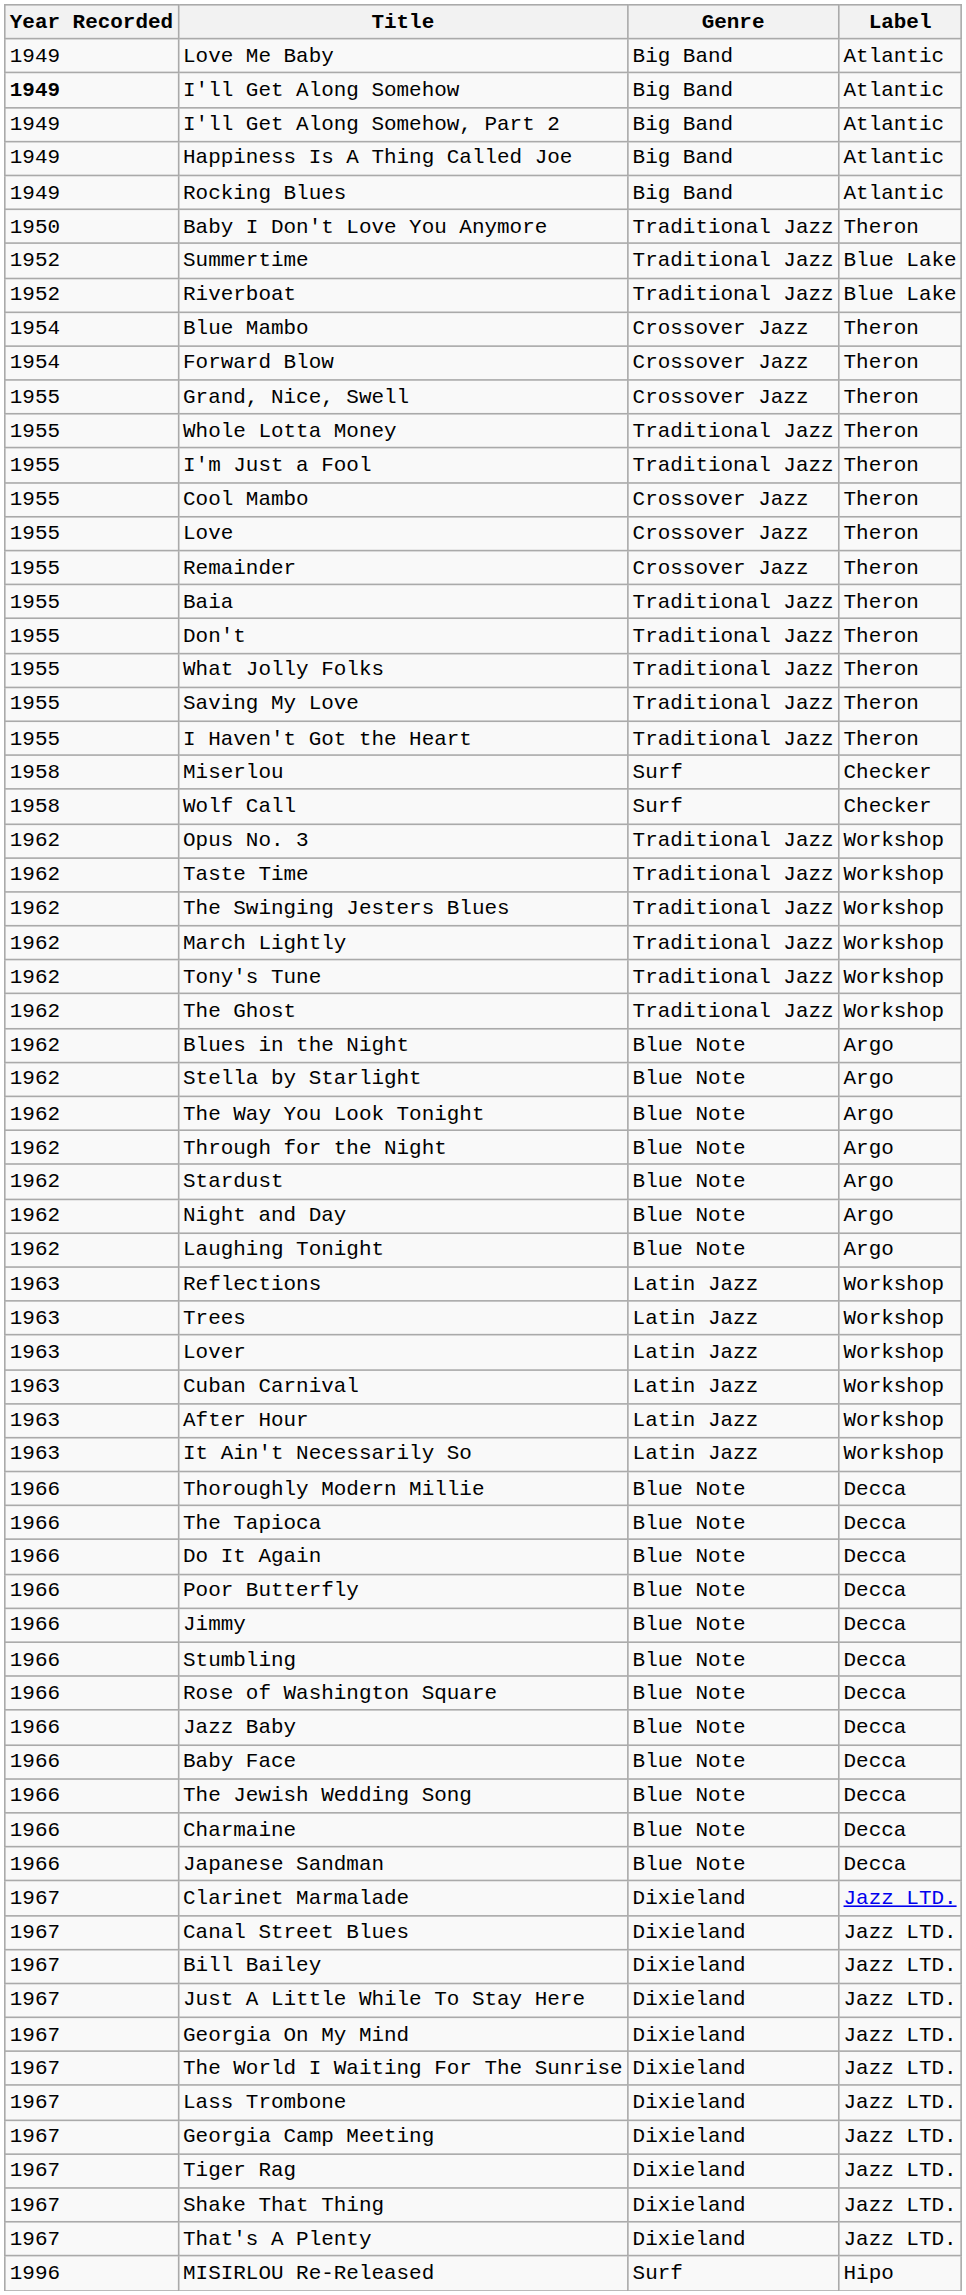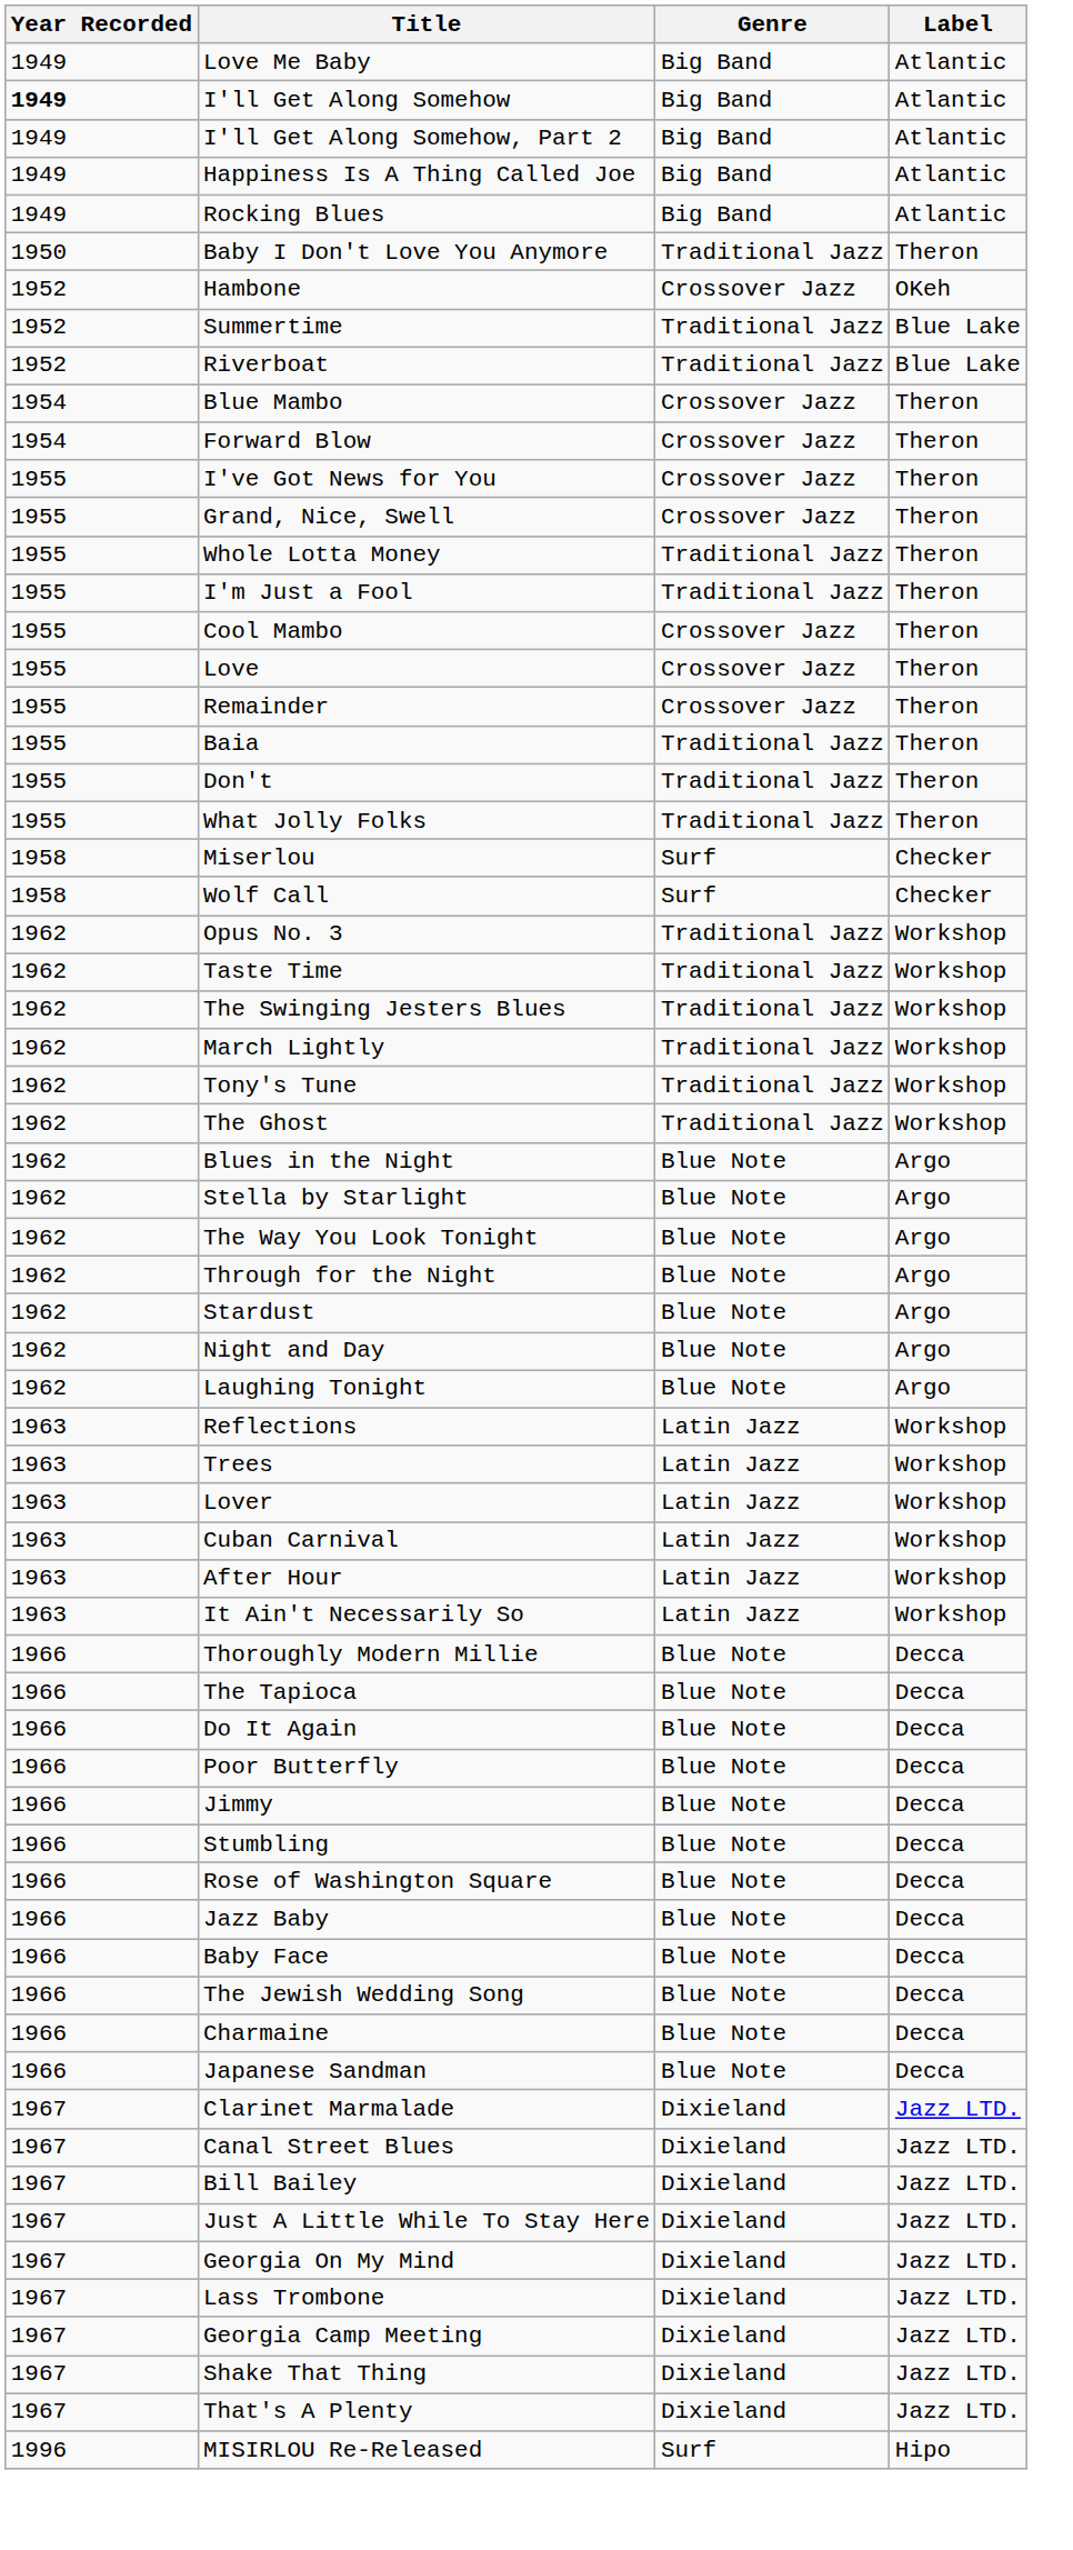 <table class="wikitable">
 <tr>
 <th>Year Recorded</th>
 <th>Title</th>
 <th>Genre</th>
 <th>Label</th>
 </tr>
 <tr>
 <td>1949</td>
 <td>Love Me Baby</td>
 <td>Big Band</td>
 <td>Atlantic</td>
 </tr>
 <tr>
 <td><strong>1949</strong></td>
 <td>I'll Get Along Somehow</td>
 <td>Big Band</td>
 <td>Atlantic</td>
 </tr>
 <tr>
 <td>1949</td>
 <td>I'll Get Along Somehow, Part 2</td>
 <td>Big Band</td>
 <td>Atlantic</td>
 </tr>
 <tr>
 <td>1949</td>
 <td>Happiness Is A Thing Called Joe</td>
 <td>Big Band</td>
 <td>Atlantic</td>
 </tr>
 <tr>
 <td>1949</td>
 <td>Rocking Blues</td>
 <td>Big Band</td>
 <td>Atlantic</td>
 </tr>
 <tr>
 <td>1950</td>
 <td>Baby I Don't Love You Anymore</td>
 <td>Traditional Jazz</td>
 <td>Theron</td>
 </tr>
 <tr>
 <td>1952</td>
+<td>Hambone</td>
+<td>Crossover Jazz</td>
+<td>OKeh</td>
+</tr>
+<tr>
+<td>1952</td>
 <td>Summertime</td>
 <td>Traditional Jazz</td>
 <td>Blue Lake</td>
 </tr>
 <tr>
 <td>1952</td>
 <td>Riverboat</td>
 <td>Traditional Jazz</td>
 <td>Blue Lake</td>
 </tr>
 <tr>
 <td>1954</td>
 <td>Blue Mambo</td>
 <td>Crossover Jazz</td>
 <td>Theron</td>
 </tr>
 <tr>
 <td>1954</td>
 <td>Forward Blow</td>
+<td>Crossover Jazz</td>
+<td>Theron</td>
+</tr>
+<tr>
+<td>1955</td>
+<td>I've Got News for You</td>
 <td>Crossover Jazz</td>
 <td>Theron</td>
 </tr>
 <tr>
 <td>1955</td>
 <td>Grand, Nice, Swell</td>
 <td>Crossover Jazz</td>
 <td>Theron</td>
 </tr>
 <tr>
 <td>1955</td>
 <td>Whole Lotta Money</td>
 <td>Traditional Jazz</td>
 <td>Theron</td>
 </tr>
 <tr>
 <td>1955</td>
 <td>I'm Just a Fool</td>
 <td>Traditional Jazz</td>
 <td>Theron</td>
 </tr>
 <tr>
 <td>1955</td>
 <td>Cool Mambo</td>
 <td>Crossover Jazz</td>
 <td>Theron</td>
 </tr>
 <tr>
 <td>1955</td>
 <td>Love</td>
 <td>Crossover Jazz</td>
 <td>Theron</td>
 </tr>
 <tr>
 <td>1955</td>
 <td>Remainder</td>
 <td>Crossover Jazz</td>
 <td>Theron</td>
 </tr>
 <tr>
 <td>1955</td>
 <td>Baia</td>
 <td>Traditional Jazz</td>
 <td>Theron</td>
 </tr>
 <tr>
 <td>1955</td>
 <td>Don't</td>
 <td>Traditional Jazz</td>
 <td>Theron</td>
 </tr>
 <tr>
 <td>1955</td>
 <td>What Jolly Folks</td>
-<td>Traditional Jazz</td>
-<td>Theron</td>
-</tr>
-<tr>
-<td>1955</td>
-<td>Saving My Love</td>
-<td>Traditional Jazz</td>
-<td>Theron</td>
-</tr>
-<tr>
-<td>1955</td>
-<td>I Haven't Got the Heart</td>
 <td>Traditional Jazz</td>
 <td>Theron</td>
 </tr>
 <tr>
 <td>1958</td>
 <td>Miserlou</td>
 <td>Surf</td>
 <td>Checker</td>
 </tr>
 <tr>
 <td>1958</td>
 <td>Wolf Call</td>
 <td>Surf</td>
 <td>Checker</td>
 </tr>
 <tr>
 <td>1962</td>
 <td>Opus No. 3</td>
 <td>Traditional Jazz</td>
 <td>Workshop</td>
 </tr>
 <tr>
 <td>1962</td>
 <td>Taste Time</td>
 <td>Traditional Jazz</td>
 <td>Workshop</td>
 </tr>
 <tr>
 <td>1962</td>
 <td>The Swinging Jesters Blues</td>
 <td>Traditional Jazz</td>
 <td>Workshop</td>
 </tr>
 <tr>
 <td>1962</td>
 <td>March Lightly</td>
 <td>Traditional Jazz</td>
 <td>Workshop</td>
 </tr>
 <tr>
 <td>1962</td>
 <td>Tony's Tune</td>
 <td>Traditional Jazz</td>
 <td>Workshop</td>
 </tr>
 <tr>
 <td>1962</td>
 <td>The Ghost</td>
 <td>Traditional Jazz</td>
 <td>Workshop</td>
 </tr>
 <tr>
 <td>1962</td>
 <td>Blues in the Night</td>
 <td>Blue Note</td>
 <td>Argo</td>
 </tr>
 <tr>
 <td>1962</td>
 <td>Stella by Starlight</td>
 <td>Blue Note</td>
 <td>Argo</td>
 </tr>
 <tr>
 <td>1962</td>
 <td>The Way You Look Tonight</td>
 <td>Blue Note</td>
 <td>Argo</td>
 </tr>
 <tr>
 <td>1962</td>
 <td>Through for the Night</td>
 <td>Blue Note</td>
 <td>Argo</td>
 </tr>
 <tr>
 <td>1962</td>
 <td>Stardust</td>
 <td>Blue Note</td>
 <td>Argo</td>
 </tr>
 <tr>
 <td>1962</td>
 <td>Night and Day</td>
 <td>Blue Note</td>
 <td>Argo</td>
 </tr>
 <tr>
 <td>1962</td>
 <td>Laughing Tonight</td>
 <td>Blue Note</td>
 <td>Argo</td>
 </tr>
 <tr>
 <td>1963</td>
 <td>Reflections</td>
 <td>Latin Jazz</td>
 <td>Workshop</td>
 </tr>
 <tr>
 <td>1963</td>
 <td>Trees</td>
 <td>Latin Jazz</td>
 <td>Workshop</td>
 </tr>
 <tr>
 <td>1963</td>
 <td>Lover</td>
 <td>Latin Jazz</td>
 <td>Workshop</td>
 </tr>
 <tr>
 <td>1963</td>
 <td>Cuban Carnival</td>
 <td>Latin Jazz</td>
 <td>Workshop</td>
 </tr>
 <tr>
 <td>1963</td>
 <td>After Hour</td>
 <td>Latin Jazz</td>
 <td>Workshop</td>
 </tr>
 <tr>
 <td>1963</td>
 <td>It Ain't Necessarily So</td>
 <td>Latin Jazz</td>
 <td>Workshop</td>
 </tr>
 <tr>
 <td>1966</td>
 <td>Thoroughly Modern Millie</td>
 <td>Blue Note</td>
 <td>Decca</td>
 </tr>
 <tr>
 <td>1966</td>
 <td>The Tapioca</td>
 <td>Blue Note</td>
 <td>Decca</td>
 </tr>
 <tr>
 <td>1966</td>
 <td>Do It Again</td>
 <td>Blue Note</td>
 <td>Decca</td>
 </tr>
 <tr>
 <td>1966</td>
 <td>Poor Butterfly</td>
 <td>Blue Note</td>
 <td>Decca</td>
 </tr>
 <tr>
 <td>1966</td>
 <td>Jimmy</td>
 <td>Blue Note</td>
 <td>Decca</td>
 </tr>
 <tr>
 <td>1966</td>
 <td>Stumbling</td>
 <td>Blue Note</td>
 <td>Decca</td>
 </tr>
 <tr>
 <td>1966</td>
 <td>Rose of Washington Square</td>
 <td>Blue Note</td>
 <td>Decca</td>
 </tr>
 <tr>
 <td>1966</td>
 <td>Jazz Baby</td>
 <td>Blue Note</td>
 <td>Decca</td>
 </tr>
 <tr>
 <td>1966</td>
 <td>Baby Face</td>
 <td>Blue Note</td>
 <td>Decca</td>
 </tr>
 <tr>
 <td>1966</td>
 <td>The Jewish Wedding Song</td>
 <td>Blue Note</td>
 <td>Decca</td>
 </tr>
 <tr>
 <td>1966</td>
 <td>Charmaine</td>
 <td>Blue Note</td>
 <td>Decca</td>
 </tr>
 <tr>
 <td>1966</td>
 <td>Japanese Sandman</td>
 <td>Blue Note</td>
 <td>Decca</td>
 </tr>
 <tr>
 <td>1967</td>
 <td>Clarinet Marmalade</td>
 <td>Dixieland</td>
 <td><a href='#'>Jazz LTD.</a></td>
 </tr>
 <tr>
 <td>1967</td>
 <td>Canal Street Blues</td>
 <td>Dixieland</td>
 <td>Jazz LTD.</td>
 </tr>
 <tr>
 <td>1967</td>
 <td>Bill Bailey</td>
 <td>Dixieland</td>
 <td>Jazz LTD.</td>
 </tr>
 <tr>
 <td>1967</td>
 <td>Just A Little While To Stay Here</td>
 <td>Dixieland</td>
 <td>Jazz LTD.</td>
 </tr>
 <tr>
 <td>1967</td>
 <td>Georgia On My Mind</td>
 <td>Dixieland</td>
 <td>Jazz LTD.</td>
 </tr>
 <tr>
 <td>1967</td>
-<td>The World I Waiting For The Sunrise</td>
-<td>Dixieland</td>
-<td>Jazz LTD.</td>
-</tr>
-<tr>
-<td>1967</td>
 <td>Lass Trombone</td>
 <td>Dixieland</td>
 <td>Jazz LTD.</td>
 </tr>
 <tr>
 <td>1967</td>
 <td>Georgia Camp Meeting</td>
-<td>Dixieland</td>
-<td>Jazz LTD.</td>
-</tr>
-<tr>
-<td>1967</td>
-<td>Tiger Rag</td>
 <td>Dixieland</td>
 <td>Jazz LTD.</td>
 </tr>
 <tr>
 <td>1967</td>
 <td>Shake That Thing</td>
 <td>Dixieland</td>
 <td>Jazz LTD.</td>
 </tr>
 <tr>
 <td>1967</td>
 <td>That's A Plenty</td>
 <td>Dixieland</td>
 <td>Jazz LTD.</td>
 </tr>
 <tr>
 <td>1996</td>
 <td>MISIRLOU Re-Released</td>
 <td>Surf</td>
 <td>Hipo</td>
 </tr>
 </table>
